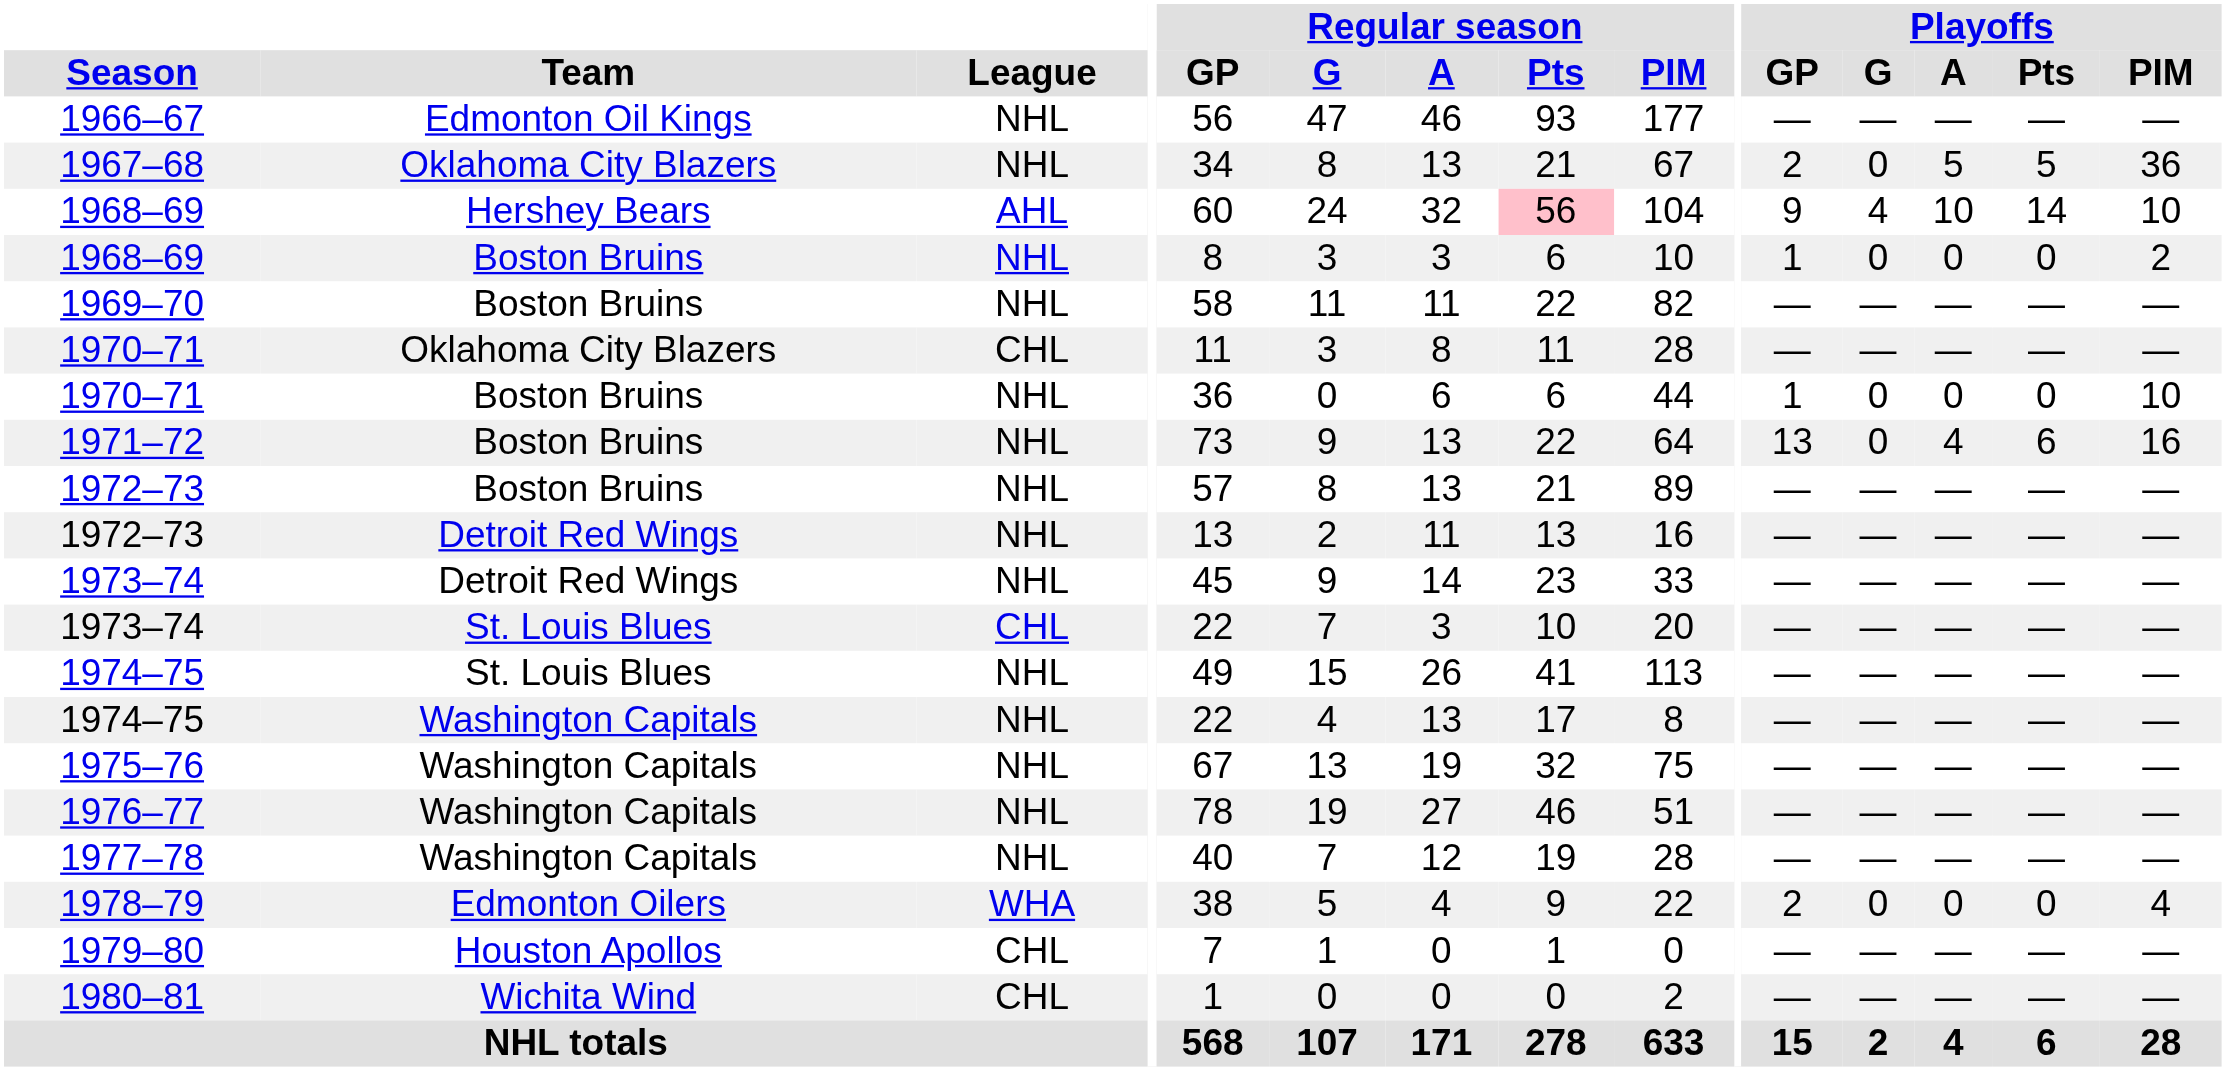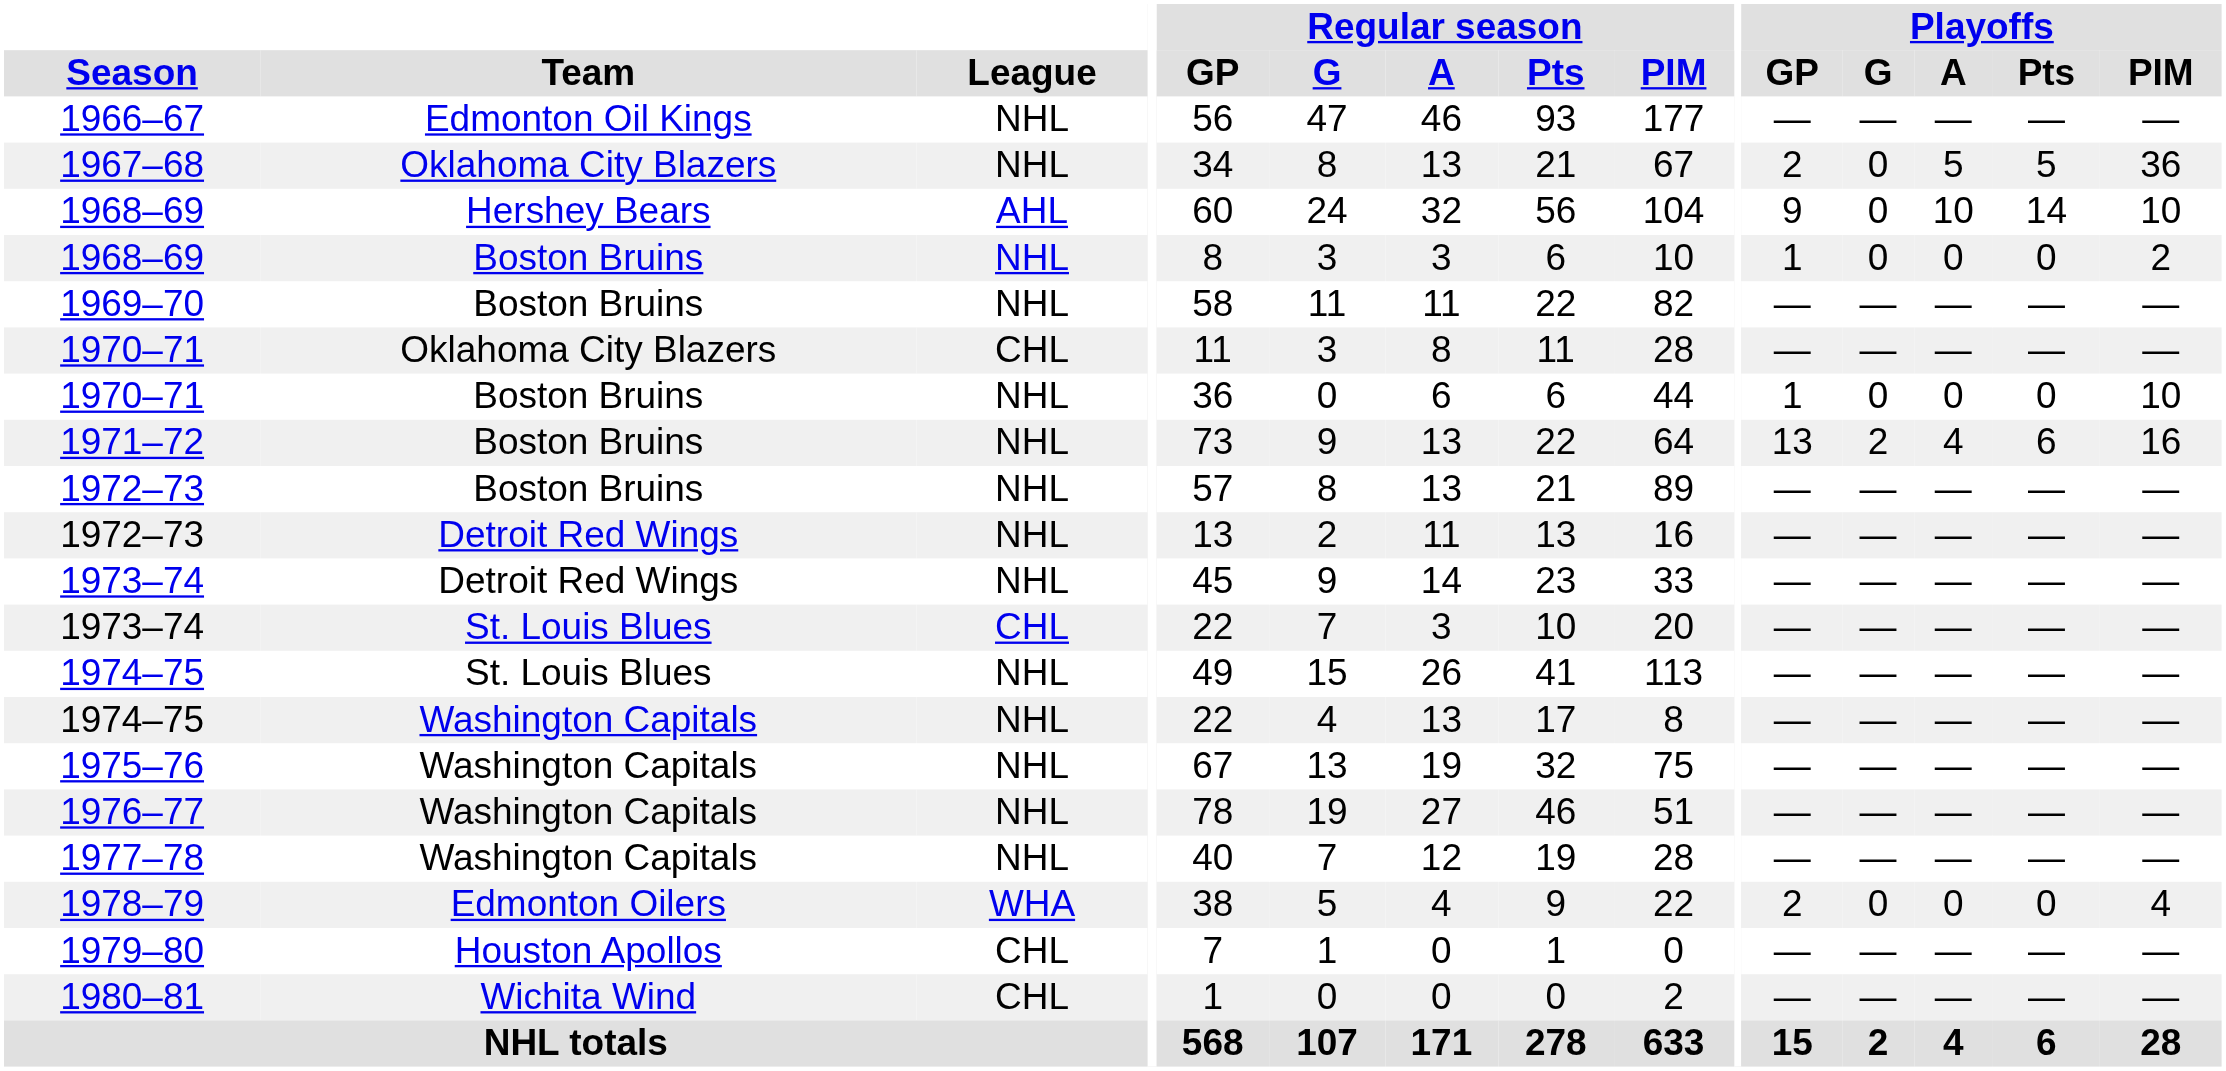 <table border="0" cellpadding="1" cellspacing="0" style="text-align:center; width:60em">
 <tr bgcolor="#e0e0e0">
 <th colspan="3" bgcolor="#ffffff"></th>
 <th rowspan="100" bgcolor="#ffffff"></th>
 <th colspan="5"><a href='#'>Regular season</a></th>
 <th rowspan="100" bgcolor="#ffffff"></th>
 <th colspan="5"><a href='#'>Playoffs</a></th>
 </tr>
 <tr bgcolor="#e0e0e0">
 <th><a href='#'>Season</a></th>
 <th>Team</th>
 <th>League</th>
 <th>GP</th>
 <th><a href='#'>G</a></th>
 <th><a href='#'>A</a></th>
 <th><a href='#'>Pts</a></th>
 <th><a href='#'>PIM</a></th>
 <th>GP</th>
 <th>G</th>
 <th>A</th>
 <th>Pts</th>
 <th>PIM</th>
 </tr>
 <tr>
 <td><a href='#'>1966–67</a></td>
 <td><a href='#'>Edmonton Oil Kings</a></td>
 <td>NHL</td>
 <td>56</td>
 <td>47</td>
 <td>46</td>
 <td>93</td>
 <td>177</td>
 <td>—</td>
 <td>—</td>
 <td>—</td>
 <td>—</td>
 <td>—</td>
 </tr>
 <tr bgcolor="#f0f0f0">
 <td><a href='#'>1967–68</a></td>
 <td><a href='#'>Oklahoma City Blazers</a></td>
 <td>NHL</td>
 <td>34</td>
 <td>8</td>
 <td>13</td>
 <td>21</td>
 <td>67</td>
 <td>2</td>
 <td>0</td>
 <td>5</td>
 <td>5</td>
 <td>36</td>
 </tr>
 <tr>
 <td><a href='#'>1968–69</a></td>
 <td><a href='#'>Hershey Bears</a></td>
 <td><a href='#'>AHL</a></td>
 <td>60</td>
 <td>24</td>
 <td>32</td>
-<td style="background: pink;">56</td>
+<td>56</td>
 <td>104</td>
 <td>9</td>
-<td>4</td>
+<td>0</td>
 <td>10</td>
 <td>14</td>
 <td>10</td>
 </tr>
 <tr bgcolor="#f0f0f0">
 <td><a href='#'>1968–69</a></td>
 <td><a href='#'>Boston Bruins</a></td>
 <td><a href='#'>NHL</a></td>
 <td>8</td>
 <td>3</td>
 <td>3</td>
 <td>6</td>
 <td>10</td>
 <td>1</td>
 <td>0</td>
 <td>0</td>
 <td>0</td>
 <td>2</td>
 </tr>
 <tr>
 <td><a href='#'>1969–70</a></td>
 <td>Boston Bruins</td>
 <td>NHL</td>
 <td>58</td>
 <td>11</td>
 <td>11</td>
 <td>22</td>
 <td>82</td>
 <td>—</td>
 <td>—</td>
 <td>—</td>
 <td>—</td>
 <td>—</td>
 </tr>
 <tr bgcolor="#f0f0f0">
 <td><a href='#'>1970–71</a></td>
 <td>Oklahoma City Blazers</td>
 <td>CHL</td>
 <td>11</td>
 <td>3</td>
 <td>8</td>
 <td>11</td>
 <td>28</td>
 <td>—</td>
 <td>—</td>
 <td>—</td>
 <td>—</td>
 <td>—</td>
 </tr>
 <tr>
 <td><a href='#'>1970–71</a></td>
 <td>Boston Bruins</td>
 <td>NHL</td>
 <td>36</td>
 <td>0</td>
 <td>6</td>
 <td>6</td>
 <td>44</td>
 <td>1</td>
 <td>0</td>
 <td>0</td>
 <td>0</td>
 <td>10</td>
 </tr>
 <tr bgcolor="#f0f0f0">
 <td><a href='#'>1971–72</a></td>
 <td>Boston Bruins</td>
 <td>NHL</td>
 <td>73</td>
 <td>9</td>
 <td>13</td>
 <td>22</td>
 <td>64</td>
 <td>13</td>
-<td>0</td>
+<td>2</td>
 <td>4</td>
 <td>6</td>
 <td>16</td>
 </tr>
 <tr>
 <td><a href='#'>1972–73</a></td>
 <td>Boston Bruins</td>
 <td>NHL</td>
 <td>57</td>
 <td>8</td>
 <td>13</td>
 <td>21</td>
 <td>89</td>
 <td>—</td>
 <td>—</td>
 <td>—</td>
 <td>—</td>
 <td>—</td>
 </tr>
 <tr bgcolor="#f0f0f0">
 <td>1972–73</td>
 <td><a href='#'>Detroit Red Wings</a></td>
 <td>NHL</td>
 <td>13</td>
 <td>2</td>
 <td>11</td>
 <td>13</td>
 <td>16</td>
 <td>—</td>
 <td>—</td>
 <td>—</td>
 <td>—</td>
 <td>—</td>
 </tr>
 <tr>
 <td><a href='#'>1973–74</a></td>
 <td>Detroit Red Wings</td>
 <td>NHL</td>
 <td>45</td>
 <td>9</td>
 <td>14</td>
 <td>23</td>
 <td>33</td>
 <td>—</td>
 <td>—</td>
 <td>—</td>
 <td>—</td>
 <td>—</td>
 </tr>
 <tr bgcolor="#f0f0f0">
 <td>1973–74</td>
 <td><a href='#'>St. Louis Blues</a></td>
 <td><a href='#'>CHL</a></td>
 <td>22</td>
 <td>7</td>
 <td>3</td>
 <td>10</td>
 <td>20</td>
 <td>—</td>
 <td>—</td>
 <td>—</td>
 <td>—</td>
 <td>—</td>
 </tr>
 <tr>
 <td><a href='#'>1974–75</a></td>
 <td>St. Louis Blues</td>
 <td>NHL</td>
 <td>49</td>
 <td>15</td>
 <td>26</td>
 <td>41</td>
 <td>113</td>
 <td>—</td>
 <td>—</td>
 <td>—</td>
 <td>—</td>
 <td>—</td>
 </tr>
 <tr bgcolor="#f0f0f0">
 <td>1974–75</td>
 <td><a href='#'>Washington Capitals</a></td>
 <td>NHL</td>
 <td>22</td>
 <td>4</td>
 <td>13</td>
 <td>17</td>
 <td>8</td>
 <td>—</td>
 <td>—</td>
 <td>—</td>
 <td>—</td>
 <td>—</td>
 </tr>
 <tr>
 <td><a href='#'>1975–76</a></td>
 <td>Washington Capitals</td>
 <td>NHL</td>
 <td>67</td>
 <td>13</td>
 <td>19</td>
 <td>32</td>
 <td>75</td>
 <td>—</td>
 <td>—</td>
 <td>—</td>
 <td>—</td>
 <td>—</td>
 </tr>
 <tr bgcolor="#f0f0f0">
 <td><a href='#'>1976–77</a></td>
 <td>Washington Capitals</td>
 <td>NHL</td>
 <td>78</td>
 <td>19</td>
 <td>27</td>
 <td>46</td>
 <td>51</td>
 <td>—</td>
 <td>—</td>
 <td>—</td>
 <td>—</td>
 <td>—</td>
 </tr>
 <tr>
 <td><a href='#'>1977–78</a></td>
 <td>Washington Capitals</td>
 <td>NHL</td>
 <td>40</td>
 <td>7</td>
 <td>12</td>
 <td>19</td>
 <td>28</td>
 <td>—</td>
 <td>—</td>
 <td>—</td>
 <td>—</td>
 <td>—</td>
 </tr>
 <tr bgcolor="#f0f0f0">
 <td><a href='#'>1978–79</a></td>
 <td><a href='#'>Edmonton Oilers</a></td>
 <td><a href='#'>WHA</a></td>
 <td>38</td>
 <td>5</td>
 <td>4</td>
 <td>9</td>
 <td>22</td>
 <td>2</td>
 <td>0</td>
 <td>0</td>
 <td>0</td>
 <td>4</td>
 </tr>
 <tr>
 <td><a href='#'>1979–80</a></td>
 <td><a href='#'>Houston Apollos</a></td>
 <td>CHL</td>
 <td>7</td>
 <td>1</td>
 <td>0</td>
 <td>1</td>
 <td>0</td>
 <td>—</td>
 <td>—</td>
 <td>—</td>
 <td>—</td>
 <td>—</td>
 </tr>
 <tr bgcolor="#f0f0f0">
 <td><a href='#'>1980–81</a></td>
 <td><a href='#'>Wichita Wind</a></td>
 <td>CHL</td>
 <td>1</td>
 <td>0</td>
 <td>0</td>
 <td>0</td>
 <td>2</td>
 <td>—</td>
 <td>—</td>
 <td>—</td>
 <td>—</td>
 <td>—</td>
 </tr>
 <tr bgcolor="#e0e0e0">
 <th colspan="3">NHL totals</th>
 <th>568</th>
 <th>107</th>
 <th>171</th>
 <th>278</th>
 <th>633</th>
 <th>15</th>
 <th>2</th>
 <th>4</th>
 <th>6</th>
 <th>28</th>
 </tr>
 </table>
